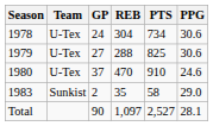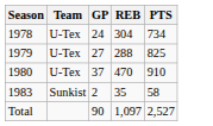 <table class="wikitable">
 <tr>
 <th>Season</th>
 <th>Team</th>
 <th>GP</th>
 <th>REB</th>
 <th>PTS</th>
-<th>PPG</th>
 </tr>
 <tr>
 <td>1978</td>
 <td>U-Tex</td>
 <td>24</td>
 <td>304</td>
 <td>734</td>
-<td>30.6</td>
 </tr>
 <tr>
 <td>1979</td>
 <td>U-Tex</td>
 <td>27</td>
 <td>288</td>
 <td>825</td>
-<td>30.6</td>
 </tr>
 <tr>
 <td>1980</td>
 <td>U-Tex</td>
 <td>37</td>
 <td>470</td>
 <td>910</td>
-<td>24.6</td>
 </tr>
 <tr>
 <td>1983</td>
 <td>Sunkist</td>
 <td>2</td>
 <td>35</td>
 <td>58</td>
-<td>29.0</td>
 </tr>
 <tr>
 <td>Total</td>
 <td></td>
 <td>90</td>
 <td>1,097</td>
 <td>2,527</td>
-<td>28.1</td>
 </tr>
 </table>
